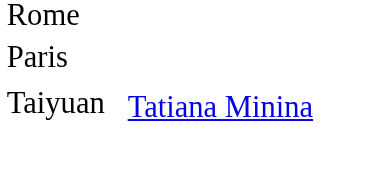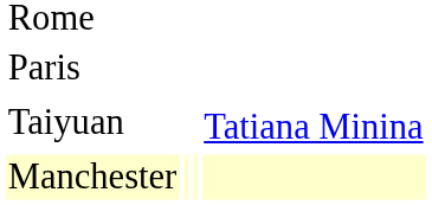 <table>
 <tr>
 <td rowspan=2>Rome</td>
 <td rowspan=2></td>
 <td rowspan=2></td>
 <td></td>
 </tr>
 <tr>
 <td></td>
 </tr>
 <tr>
 <td rowspan=2>Paris</td>
 <td rowspan=2></td>
 <td rowspan=2></td>
 <td></td>
 </tr>
 <tr>
 <td></td>
 </tr>
 <tr>
 <td rowspan=2>Taiyuan</td>
 <td rowspan=2></td>
 <td rowspan=2></td>
 <td></td>
 </tr>
 <tr>
 <td> <a href='#'>Tatiana Minina</a> </td>
 </tr>
+<tr bgcolor=ffffcc>
+<td>Manchester</td>
+<td></td>
+<td></td>
+<td></td>
+</tr>
 </table>
